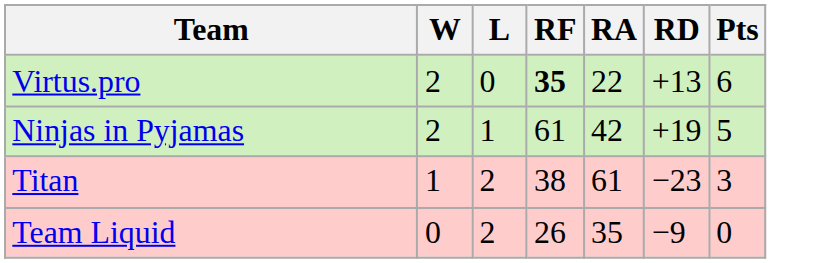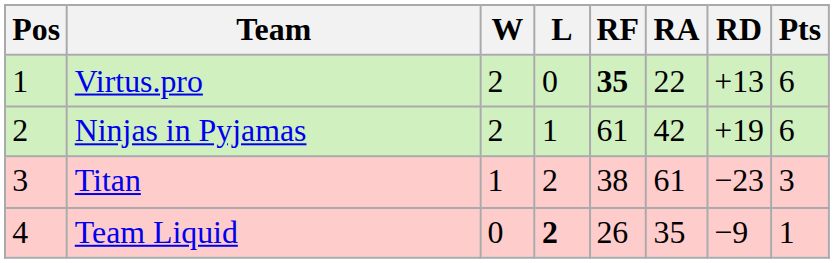 <table class="wikitable">
 <tr>
+<th width="20px">Pos</th>
 <th width="200px">Team</th>
 <th width="20px">W</th>
 <th width="20px">L</th>
 <th width="20px">RF</th>
 <th width="20px">RA</th>
 <th width="20px">RD</th>
 <th width="20px">Pts</th>
 </tr>
 <tr style="background: #D0F0C0;">
+<td>1</td>
 <td><a href='#'>Virtus.pro</a></td>
 <td>2</td>
 <td>0</td>
 <td><strong>35</strong></td>
 <td>22</td>
 <td>+13</td>
 <td>6</td>
 </tr>
 <tr style="background: #D0F0C0;">
+<td>2</td>
 <td><a href='#'>Ninjas in Pyjamas</a></td>
 <td>2</td>
 <td>1</td>
 <td>61</td>
 <td>42</td>
 <td>+19</td>
-<td>5</td>
+<td>6</td>
 </tr>
 <tr style="background: #FFCCCC;">
+<td>3</td>
 <td><a href='#'>Titan</a></td>
 <td>1</td>
 <td>2</td>
 <td>38</td>
 <td>61</td>
 <td>−23</td>
 <td>3</td>
 </tr>
 <tr style="background: #FFCCCC;">
+<td>4</td>
 <td><a href='#'>Team Liquid</a></td>
 <td>0</td>
-<td>2</td>
+<td><strong>2</strong></td>
 <td>26</td>
 <td>35</td>
 <td>−9</td>
-<td>0</td>
+<td>1</td>
 </tr>
 </table>
